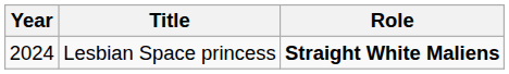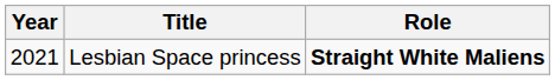 <table class="wikitable">
 <tr>
 <th>Year</th>
 <th>Title</th>
 <th>Role</th>
 </tr>
 <tr>
-<td>2024</td>
+<td>2021</td>
 <td>Lesbian Space princess</td>
 <td><strong>Straight White Maliens</strong></td>
 </tr>
 </table>
